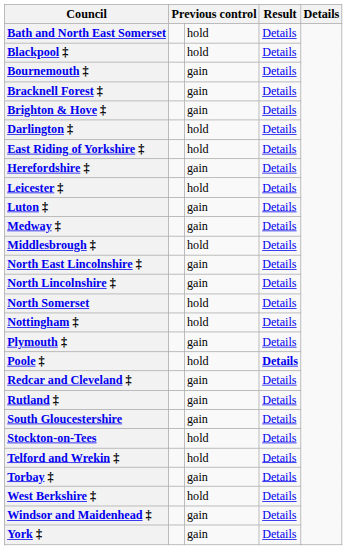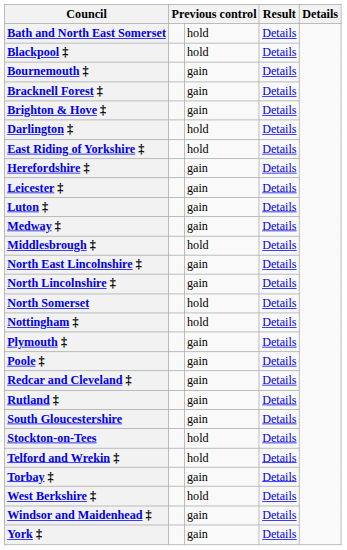 <table class="wikitable sortable" border="1">
 <tr>
 <th scope="col">Council</th>
 <th colspan=2>Previous control</th>
 <th colspan=2>Result</th>
 <th class="unsortable" scope="col">Details</th>
 </tr>
 <tr>
 <th scope="row" style="text-align: left;"><a href='#'>Bath and North East Somerset</a></th>
 <td></td>
 <td> hold</td>
 <td><a href='#'>Details</a></td>
 </tr>
 <tr>
 <th scope="row" style="text-align: left;"><a href='#'>Blackpool</a> ‡</th>
 <td></td>
 <td> hold</td>
 <td><a href='#'>Details</a></td>
 </tr>
 <tr>
 <th scope="row" style="text-align: left;"><a href='#'>Bournemouth</a> ‡</th>
 <td></td>
 <td> gain</td>
 <td><a href='#'>Details</a></td>
 </tr>
 <tr>
 <th scope="row" style="text-align: left;"><a href='#'>Bracknell Forest</a> ‡</th>
 <td></td>
 <td> gain</td>
 <td><a href='#'>Details</a></td>
 </tr>
 <tr>
 <th scope="row" style="text-align: left;"><a href='#'>Brighton & Hove</a> ‡</th>
 <td></td>
 <td> gain</td>
 <td><a href='#'>Details</a></td>
 </tr>
 <tr>
 <th scope="row" style="text-align: left;"><a href='#'>Darlington</a> ‡</th>
 <td></td>
 <td> hold</td>
 <td><a href='#'>Details</a></td>
 </tr>
 <tr>
 <th scope="row" style="text-align: left;"><a href='#'>East Riding of Yorkshire</a> ‡</th>
 <td></td>
 <td> hold</td>
 <td><a href='#'>Details</a></td>
 </tr>
 <tr>
 <th scope="row" style="text-align: left;"><a href='#'>Herefordshire</a> ‡</th>
 <td></td>
 <td> gain</td>
 <td><a href='#'>Details</a></td>
 </tr>
 <tr>
 <th scope="row" style="text-align: left;"><a href='#'>Leicester</a> ‡</th>
 <td></td>
-<td> hold</td>
+<td> gain</td>
 <td><a href='#'>Details</a></td>
 </tr>
 <tr>
 <th scope="row" style="text-align: left;"><a href='#'>Luton</a> ‡</th>
 <td></td>
 <td> gain</td>
 <td><a href='#'>Details</a></td>
 </tr>
 <tr>
 <th scope="row" style="text-align: left;"><a href='#'>Medway</a> ‡</th>
 <td></td>
 <td> gain</td>
 <td><a href='#'>Details</a></td>
 </tr>
 <tr>
 <th scope="row" style="text-align: left;"><a href='#'>Middlesbrough</a> ‡</th>
 <td></td>
 <td> hold</td>
 <td><a href='#'>Details</a></td>
 </tr>
 <tr>
 <th scope="row" style="text-align: left;"><a href='#'>North East Lincolnshire</a> ‡</th>
 <td></td>
 <td> gain</td>
 <td><a href='#'>Details</a></td>
 </tr>
 <tr>
 <th scope="row" style="text-align: left;"><a href='#'>North Lincolnshire</a> ‡</th>
 <td></td>
 <td> gain</td>
 <td><a href='#'>Details</a></td>
 </tr>
 <tr>
 <th scope="row" style="text-align: left;"><a href='#'>North Somerset</a></th>
 <td></td>
 <td> hold</td>
 <td><a href='#'>Details</a></td>
 </tr>
 <tr>
 <th scope="row" style="text-align: left;"><a href='#'>Nottingham</a> ‡</th>
 <td></td>
 <td> hold</td>
 <td><a href='#'>Details</a></td>
 </tr>
 <tr>
 <th scope="row" style="text-align: left;"><a href='#'>Plymouth</a> ‡</th>
 <td></td>
 <td> gain</td>
 <td><a href='#'>Details</a></td>
 </tr>
 <tr>
 <th scope="row" style="text-align: left;"><a href='#'>Poole</a> ‡</th>
 <td></td>
-<td> hold</td>
-<td><strong><a href='#'>Details</a></strong></td>
+<td> gain</td>
+<td><a href='#'>Details</a></td>
 </tr>
 <tr>
 <th scope="row" style="text-align: left;"><a href='#'>Redcar and Cleveland</a> ‡</th>
 <td></td>
 <td> gain</td>
 <td><a href='#'>Details</a></td>
 </tr>
 <tr>
 <th scope="row" style="text-align: left;"><a href='#'>Rutland</a> ‡</th>
 <td></td>
 <td> gain</td>
 <td><a href='#'>Details</a></td>
 </tr>
 <tr>
 <th scope="row" style="text-align: left;"><a href='#'>South Gloucestershire</a></th>
 <td></td>
 <td> gain</td>
 <td><a href='#'>Details</a></td>
 </tr>
 <tr>
 <th scope="row" style="text-align: left;"><a href='#'>Stockton-on-Tees</a></th>
 <td></td>
 <td> hold</td>
 <td><a href='#'>Details</a></td>
 </tr>
 <tr>
 <th scope="row" style="text-align: left;"><a href='#'>Telford and Wrekin</a> ‡</th>
 <td></td>
 <td> hold</td>
 <td><a href='#'>Details</a></td>
 </tr>
 <tr>
 <th scope="row" style="text-align: left;"><a href='#'>Torbay</a> ‡</th>
 <td></td>
 <td> gain</td>
 <td><a href='#'>Details</a></td>
 </tr>
 <tr>
 <th scope="row" style="text-align: left;"><a href='#'>West Berkshire</a> ‡</th>
 <td></td>
 <td> hold</td>
 <td><a href='#'>Details</a></td>
 </tr>
 <tr>
 <th scope="row" style="text-align: left;"><a href='#'>Windsor and Maidenhead</a> ‡</th>
 <td></td>
 <td> gain</td>
 <td><a href='#'>Details</a></td>
 </tr>
 <tr>
 <th scope="row" style="text-align: left;"><a href='#'>York</a> ‡</th>
 <td></td>
 <td> gain</td>
 <td><a href='#'>Details</a></td>
 </tr>
 </table>
